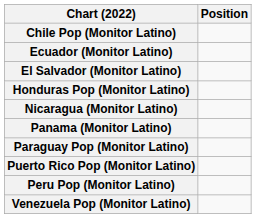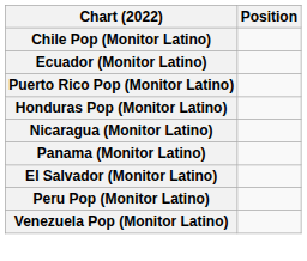 <table class="wikitable plainrowheaders sortable" style="text-align:center">
 <tr>
 <th scope="col">Chart (2022)</th>
 <th scope="col">Position</th>
 </tr>
 <tr>
 <th scope="row">Chile Pop (Monitor Latino)</th>
 <td></td>
 </tr>
 <tr>
 <th scope="row">Ecuador (Monitor Latino)</th>
 <td></td>
 </tr>
 <tr>
-<th scope="row">El Salvador (Monitor Latino)</th>
+<th scope="row">Puerto Rico Pop (Monitor Latino)</th>
 <td></td>
 </tr>
 <tr>
 <th scope="row">Honduras Pop (Monitor Latino)</th>
 <td></td>
 </tr>
 <tr>
 <th scope="row">Nicaragua (Monitor Latino)</th>
 <td></td>
 </tr>
 <tr>
 <th scope="row">Panama (Monitor Latino)</th>
 <td></td>
 </tr>
 <tr>
-<th scope="row">Paraguay Pop (Monitor Latino)</th>
-<td></td>
-</tr>
-<tr>
-<th scope="row">Puerto Rico Pop (Monitor Latino)</th>
+<th scope="row">El Salvador (Monitor Latino)</th>
 <td></td>
 </tr>
 <tr>
 <th scope="row">Peru Pop (Monitor Latino)</th>
 <td></td>
 </tr>
 <tr>
 <th scope="row">Venezuela Pop (Monitor Latino)</th>
 <td></td>
 </tr>
 </table>
